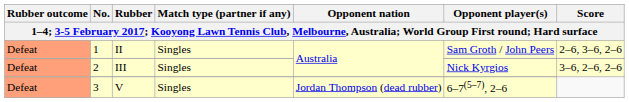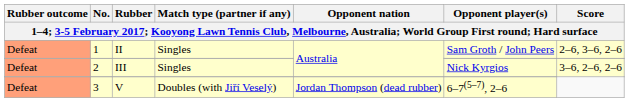 <table class=wikitable>
 <tr>
 <th>Rubber outcome</th>
 <th>No.</th>
 <th>Rubber</th>
 <th>Match type (partner if any)</th>
 <th>Opponent nation</th>
 <th>Opponent player(s)</th>
 <th>Score</th>
 </tr>
 <tr>
 <th colspan=7>1–4; <a href='#'>3-5 February 2017</a>; <a href='#'>Kooyong Lawn Tennis Club</a>, <a href='#'>Melbourne</a>, Australia; World Group First round; Hard surface</th>
 </tr>
 <tr bgcolor=#FFFFCC>
 <td bgcolor=FFA07A>Defeat</td>
 <td>1</td>
 <td>II</td>
 <td>Singles</td>
 <td rowspan=3> <a href='#'>Australia</a></td>
 <td><a href='#'>Sam Groth</a> / <a href='#'>John Peers</a></td>
 <td>2–6, 3–6, 2–6</td>
 </tr>
 <tr>
 </tr>
 <tr bgcolor=#FFFFCC>
 <td bgcolor=FFA07A>Defeat</td>
 <td>2</td>
 <td>III</td>
 <td>Singles</td>
 <td><a href='#'>Nick Kyrgios</a></td>
 <td>3–6, 2–6, 2–6</td>
 </tr>
 <tr>
 </tr>
 <tr bgcolor=#FFFFCC>
 <td bgcolor=FFA07A>Defeat</td>
 <td>3</td>
 <td>V</td>
-<td>Singles</td>
+<td>Doubles (with <a href='#'>Jiří Veselý</a>)</td>
 <td><a href='#'>Jordan Thompson</a> (<a href='#'>dead rubber</a>)</td>
 <td>6–7<sup>(5–7)</sup>, 2–6</td>
 </tr>
 </table>
